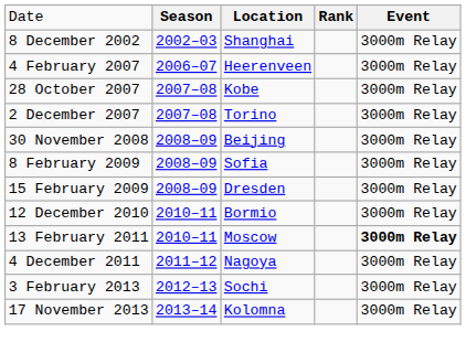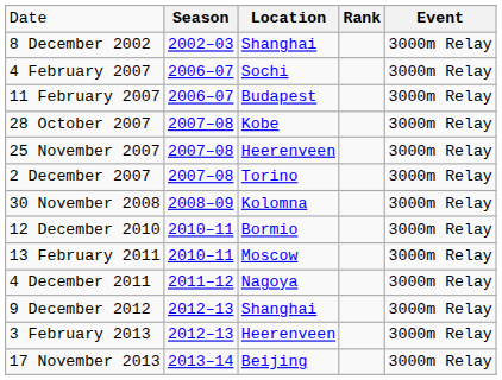 <table class="wikitable sortable" style="font-size:90%" style="text-align:center">
 <tr>
 <td>Date</td>
 <th>Season</th>
 <th>Location</th>
 <th>Rank</th>
 <th>Event</th>
 </tr>
 <tr>
 <td>8 December 2002</td>
 <td><a href='#'>2002–03</a></td>
 <td><a href='#'>Shanghai</a></td>
 <td></td>
 <td>3000m Relay</td>
 </tr>
 <tr>
 <td>4 February 2007</td>
 <td><a href='#'>2006–07</a></td>
-<td><a href='#'>Heerenveen</a></td>
+<td><a href='#'>Sochi</a></td>
+<td></td>
+<td>3000m Relay</td>
+</tr>
+<tr>
+<td>11 February 2007</td>
+<td><a href='#'>2006–07</a></td>
+<td><a href='#'>Budapest</a></td>
 <td></td>
 <td>3000m Relay</td>
 </tr>
 <tr>
 <td>28 October 2007</td>
 <td><a href='#'>2007–08</a></td>
 <td><a href='#'>Kobe</a></td>
+<td></td>
+<td>3000m Relay</td>
+</tr>
+<tr>
+<td>25 November 2007</td>
+<td><a href='#'>2007–08</a></td>
+<td><a href='#'>Heerenveen</a></td>
 <td></td>
 <td>3000m Relay</td>
 </tr>
 <tr>
 <td>2 December 2007</td>
 <td><a href='#'>2007–08</a></td>
 <td><a href='#'>Torino</a></td>
 <td></td>
 <td>3000m Relay</td>
 </tr>
 <tr>
 <td>30 November 2008</td>
 <td><a href='#'>2008–09</a></td>
-<td><a href='#'>Beijing</a></td>
-<td></td>
-<td>3000m Relay</td>
-</tr>
-<tr>
-<td>8 February 2009</td>
-<td><a href='#'>2008–09</a></td>
-<td><a href='#'>Sofia</a></td>
-<td></td>
-<td>3000m Relay</td>
-</tr>
-<tr>
-<td>15 February 2009</td>
-<td><a href='#'>2008–09</a></td>
-<td><a href='#'>Dresden</a></td>
+<td><a href='#'>Kolomna</a></td>
 <td></td>
 <td>3000m Relay</td>
 </tr>
 <tr>
 <td>12 December 2010</td>
 <td><a href='#'>2010–11</a></td>
 <td><a href='#'>Bormio</a></td>
 <td></td>
 <td>3000m Relay</td>
 </tr>
 <tr>
 <td>13 February 2011</td>
 <td><a href='#'>2010–11</a></td>
 <td><a href='#'>Moscow</a></td>
 <td></td>
-<td><strong>3000m Relay</strong></td>
+<td>3000m Relay</td>
 </tr>
 <tr>
 <td>4 December 2011</td>
 <td><a href='#'>2011–12</a></td>
 <td><a href='#'>Nagoya</a></td>
 <td></td>
 <td>3000m Relay</td>
 </tr>
 <tr>
+<td>9 December 2012</td>
+<td><a href='#'>2012–13</a></td>
+<td><a href='#'>Shanghai</a></td>
+<td></td>
+<td>3000m Relay</td>
+</tr>
+<tr>
 <td>3 February 2013</td>
 <td><a href='#'>2012–13</a></td>
-<td><a href='#'>Sochi</a></td>
+<td><a href='#'>Heerenveen</a></td>
 <td></td>
 <td>3000m Relay</td>
 </tr>
 <tr>
 <td>17 November 2013</td>
 <td><a href='#'>2013–14</a></td>
-<td><a href='#'>Kolomna</a></td>
+<td><a href='#'>Beijing</a></td>
 <td></td>
 <td>3000m Relay</td>
 </tr>
 </table>
